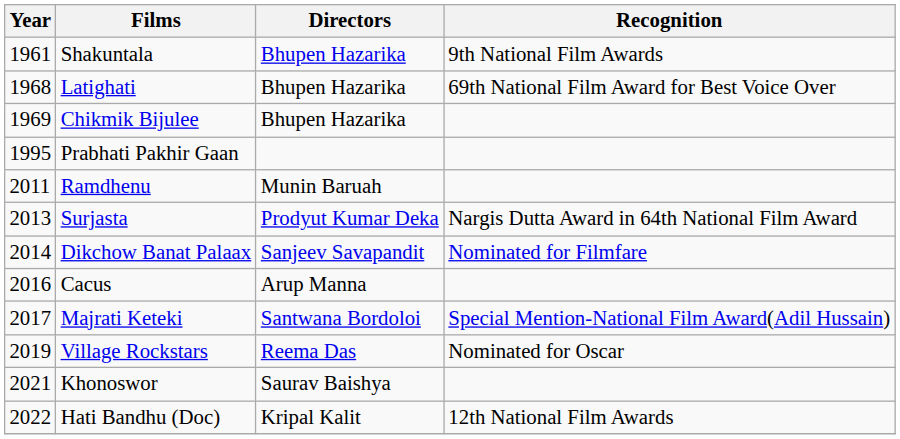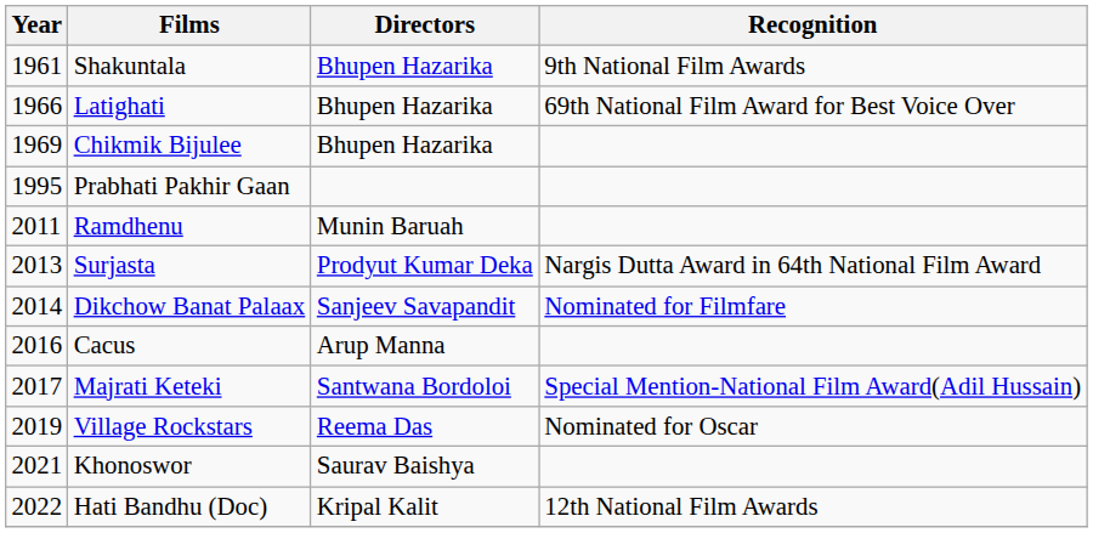 <table class="wikitable sortable">
 <tr>
 <th>Year</th>
 <th>Films</th>
 <th>Directors</th>
 <th>Recognition</th>
 </tr>
 <tr>
 <td>1961</td>
 <td>Shakuntala</td>
 <td><a href='#'>Bhupen Hazarika</a></td>
 <td>9th National Film Awards</td>
 </tr>
 <tr>
-<td>1968</td>
+<td>1966</td>
 <td><a href='#'>Latighati</a></td>
 <td>Bhupen Hazarika</td>
 <td>69th National Film Award for Best Voice Over</td>
 </tr>
 <tr>
 <td>1969</td>
 <td><a href='#'>Chikmik Bijulee</a></td>
 <td>Bhupen Hazarika</td>
 <td></td>
 </tr>
 <tr>
 <td>1995</td>
 <td>Prabhati Pakhir Gaan</td>
 <td></td>
 <td></td>
 </tr>
 <tr>
 <td>2011</td>
 <td><a href='#'>Ramdhenu</a></td>
 <td>Munin Baruah</td>
 <td></td>
 </tr>
 <tr>
 <td>2013</td>
 <td><a href='#'>Surjasta</a></td>
 <td><a href='#'>Prodyut Kumar Deka</a></td>
 <td>Nargis Dutta Award in 64th National Film Award</td>
 </tr>
 <tr>
 <td>2014</td>
 <td><a href='#'>Dikchow Banat Palaax</a></td>
 <td><a href='#'>Sanjeev Savapandit</a></td>
 <td><a href='#'>Nominated for Filmfare</a></td>
 </tr>
 <tr>
 <td>2016</td>
 <td>Cacus</td>
 <td>Arup Manna</td>
 <td></td>
 </tr>
 <tr>
 <td>2017</td>
 <td><a href='#'>Majrati Keteki</a></td>
 <td><a href='#'>Santwana Bordoloi</a></td>
 <td><a href='#'>Special Mention-National Film Award</a>(<a href='#'>Adil Hussain</a>)</td>
 </tr>
 <tr>
 <td>2019</td>
 <td><a href='#'>Village Rockstars</a></td>
 <td><a href='#'>Reema Das</a></td>
 <td>Nominated for Oscar</td>
 </tr>
 <tr>
 <td>2021</td>
 <td>Khonoswor</td>
 <td>Saurav Baishya</td>
 <td></td>
 </tr>
 <tr>
 <td>2022</td>
 <td>Hati Bandhu (Doc)</td>
 <td>Kripal Kalit</td>
 <td>12th National Film Awards</td>
 </tr>
 <tr>
 </tr>
 </table>
